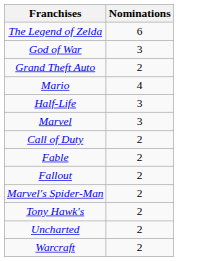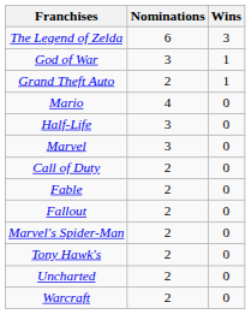 <table class="wikitable sortable plainrowheaders" rowspan="2" style="text-align:center;" background: #f6e39c;>
 <tr>
 <th scope="col">Franchises</th>
 <th scope="col">Nominations</th>
+<th scope="col">Wins</th>
 </tr>
 <tr>
 <td><em><a href='#'>The Legend of Zelda</a></em></td>
 <td>6</td>
+<td>3</td>
 </tr>
 <tr>
 <td><em><a href='#'>God of War</a></em></td>
 <td>3</td>
+<td>1</td>
 </tr>
 <tr>
 <td><em><a href='#'>Grand Theft Auto</a></em></td>
 <td>2</td>
+<td>1</td>
 </tr>
 <tr>
 <td><em><a href='#'>Mario</a></em></td>
 <td>4</td>
+<td>0</td>
 </tr>
 <tr>
 <td><em><a href='#'>Half-Life</a></em></td>
 <td>3</td>
+<td>0</td>
 </tr>
 <tr>
 <td><em><a href='#'>Marvel</a></em></td>
 <td>3</td>
+<td>0</td>
 </tr>
 <tr>
 <td><em><a href='#'>Call of Duty</a></em></td>
 <td>2</td>
+<td>0</td>
 </tr>
 <tr>
 <td><em><a href='#'>Fable</a></em></td>
 <td>2</td>
+<td>0</td>
 </tr>
 <tr>
 <td><em><a href='#'>Fallout</a></em></td>
 <td>2</td>
+<td>0</td>
 </tr>
 <tr>
 <td><em><a href='#'>Marvel's Spider-Man</a></em></td>
 <td>2</td>
+<td>0</td>
 </tr>
 <tr>
 <td><em><a href='#'>Tony Hawk's</a></em></td>
 <td>2</td>
+<td>0</td>
 </tr>
 <tr>
 <td><em><a href='#'>Uncharted</a></em></td>
 <td>2</td>
+<td>0</td>
 </tr>
 <tr>
 <td><em><a href='#'>Warcraft</a></em></td>
 <td>2</td>
+<td>0</td>
 </tr>
 </table>
